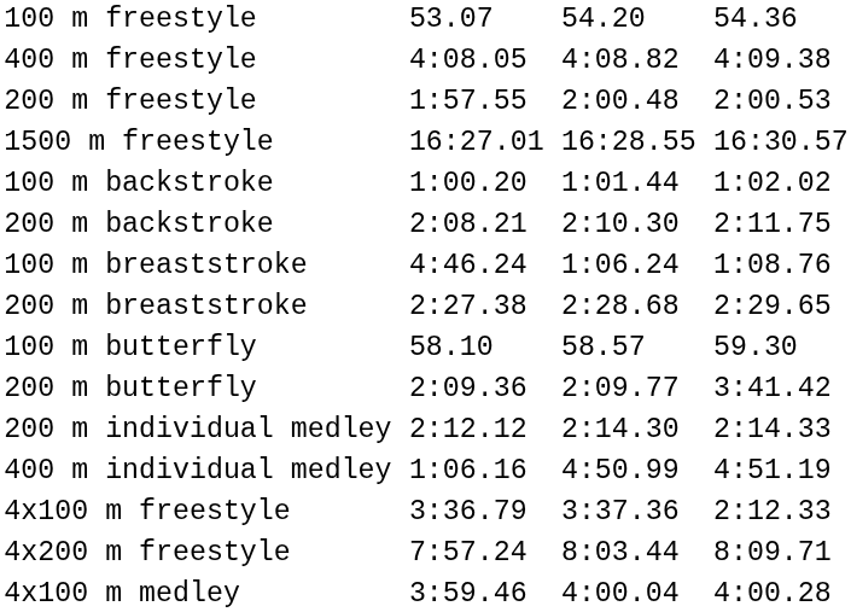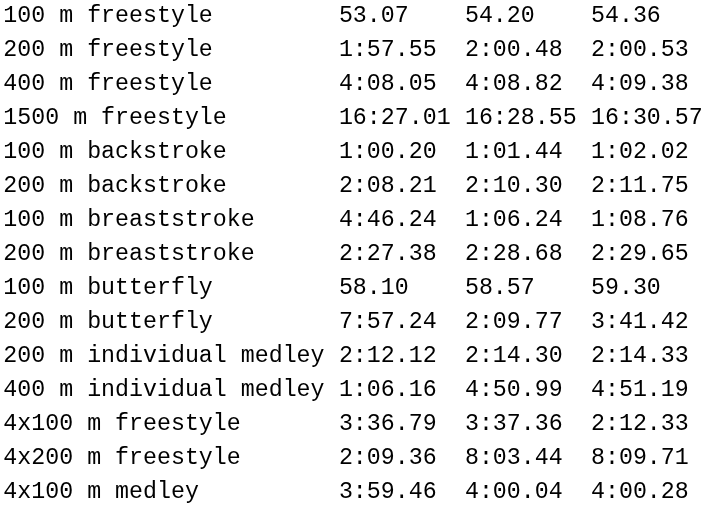 <table>
 <tr>
 <td>100 m freestyle</td>
 <td></td>
 <td>53.07</td>
 <td></td>
 <td>54.20</td>
 <td></td>
 <td>54.36</td>
 </tr>
 <tr>
+<td>200 m freestyle</td>
+<td></td>
+<td>1:57.55</td>
+<td></td>
+<td>2:00.48</td>
+<td></td>
+<td>2:00.53</td>
+</tr>
+<tr>
 <td>400 m freestyle</td>
 <td></td>
 <td>4:08.05</td>
 <td></td>
 <td>4:08.82</td>
 <td></td>
 <td>4:09.38</td>
-</tr>
-<tr>
-<td>200 m freestyle</td>
-<td></td>
-<td>1:57.55</td>
-<td></td>
-<td>2:00.48</td>
-<td></td>
-<td>2:00.53</td>
 </tr>
 <tr>
 <td>1500 m freestyle</td>
 <td></td>
 <td>16:27.01</td>
 <td></td>
 <td>16:28.55</td>
 <td></td>
 <td>16:30.57</td>
 </tr>
 <tr>
 <td>100 m backstroke</td>
 <td></td>
 <td>1:00.20</td>
 <td></td>
 <td>1:01.44</td>
 <td></td>
 <td>1:02.02</td>
 </tr>
 <tr>
 <td>200 m backstroke</td>
 <td></td>
 <td>2:08.21</td>
 <td></td>
 <td>2:10.30</td>
 <td></td>
 <td>2:11.75</td>
 </tr>
 <tr>
 <td>100 m breaststroke</td>
 <td></td>
 <td>4:46.24</td>
 <td></td>
 <td>1:06.24</td>
 <td></td>
 <td>1:08.76</td>
 </tr>
 <tr>
 <td>200 m breaststroke</td>
 <td></td>
 <td>2:27.38</td>
 <td></td>
 <td>2:28.68</td>
 <td></td>
 <td>2:29.65</td>
 </tr>
 <tr>
 <td>100 m butterfly</td>
 <td></td>
 <td>58.10</td>
 <td></td>
 <td>58.57</td>
 <td></td>
 <td>59.30</td>
 </tr>
 <tr>
 <td>200 m butterfly</td>
 <td></td>
-<td>2:09.36</td>
+<td>7:57.24</td>
 <td></td>
 <td>2:09.77</td>
 <td></td>
 <td>3:41.42</td>
 </tr>
 <tr>
 <td>200 m individual medley</td>
 <td></td>
 <td>2:12.12</td>
 <td></td>
 <td>2:14.30</td>
 <td></td>
 <td>2:14.33</td>
 </tr>
 <tr>
 <td>400 m individual medley</td>
 <td></td>
 <td>1:06.16</td>
 <td></td>
 <td>4:50.99</td>
 <td></td>
 <td>4:51.19</td>
 </tr>
 <tr>
 <td>4x100 m freestyle</td>
 <td></td>
 <td>3:36.79</td>
 <td></td>
 <td>3:37.36</td>
 <td></td>
 <td>2:12.33</td>
 </tr>
 <tr>
 <td>4x200 m freestyle</td>
 <td></td>
-<td>7:57.24</td>
+<td>2:09.36</td>
 <td></td>
 <td>8:03.44</td>
 <td></td>
 <td>8:09.71</td>
 </tr>
 <tr>
 <td>4x100 m medley</td>
 <td></td>
 <td>3:59.46</td>
 <td></td>
 <td>4:00.04</td>
 <td></td>
 <td>4:00.28</td>
 </tr>
 </table>
